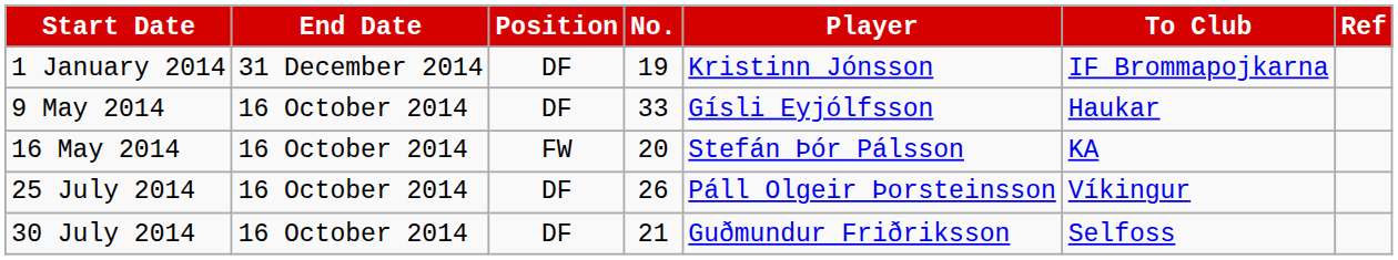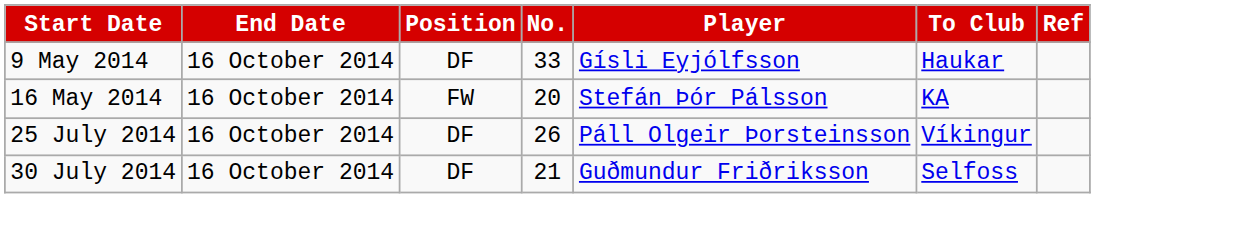 <table class="wikitable sortable">
 <tr>
 <th style="background:#d50000; color:white;"><strong>Start Date</strong></th>
 <th style="background:#d50000; color:white;"><strong>End Date</strong></th>
 <th style="background:#d50000; color:white;"><strong>Position</strong></th>
 <th style="background:#d50000; color:white;"><strong>No.</strong></th>
 <th style="background:#d50000; color:white;"><strong>Player</strong></th>
 <th style="background:#d50000; color:white;"><strong>To Club</strong></th>
 <th style="background:#d50000; color:white;"><strong>Ref</strong></th>
-</tr>
-<tr>
-<td>1 January 2014</td>
-<td>31 December 2014</td>
-<td style="text-align:center;">DF</td>
-<td style="text-align:center;">19</td>
-<td style="text-align:left;"> <a href='#'>Kristinn Jónsson</a></td>
-<td style="text-align:left;"> <a href='#'>IF Brommapojkarna</a></td>
-<td></td>
 </tr>
 <tr>
 <td>9 May 2014</td>
 <td>16 October 2014</td>
 <td style="text-align:center;">DF</td>
 <td style="text-align:center;">33</td>
 <td style="text-align:left;"> <a href='#'>Gísli Eyjólfsson</a></td>
 <td style="text-align:left;"> <a href='#'>Haukar</a></td>
 <td></td>
 </tr>
 <tr>
 <td>16 May 2014</td>
 <td>16 October 2014</td>
 <td style="text-align:center;">FW</td>
 <td style="text-align:center;">20</td>
 <td style="text-align:left;"> <a href='#'>Stefán Þór Pálsson</a></td>
 <td style="text-align:left;"> <a href='#'>KA</a></td>
 <td></td>
 </tr>
 <tr>
 <td>25 July 2014</td>
 <td>16 October 2014</td>
 <td style="text-align:center;">DF</td>
 <td style="text-align:center;">26</td>
 <td style="text-align:left;"> <a href='#'>Páll Olgeir Þorsteinsson</a></td>
 <td style="text-align:left;"> <a href='#'>Víkingur</a></td>
 <td></td>
 </tr>
 <tr>
 <td>30 July 2014</td>
 <td>16 October 2014</td>
 <td style="text-align:center;">DF</td>
 <td style="text-align:center;">21</td>
 <td style="text-align:left;"> <a href='#'>Guðmundur Friðriksson</a></td>
 <td style="text-align:left;"> <a href='#'>Selfoss</a></td>
 <td></td>
 </tr>
 </table>
